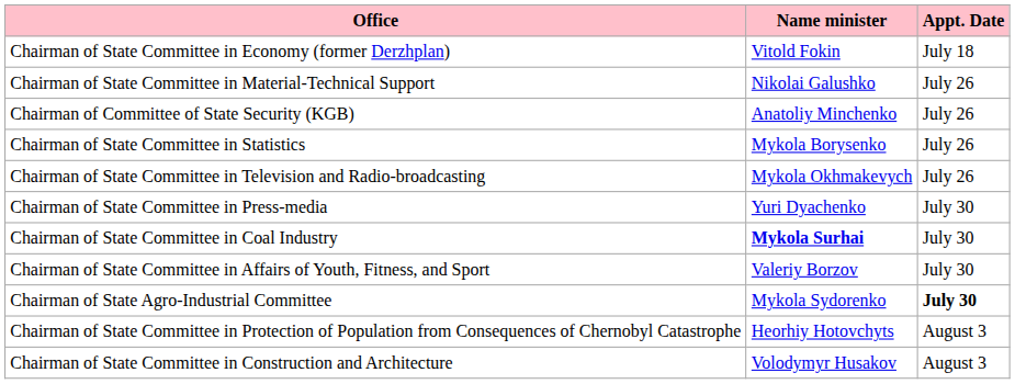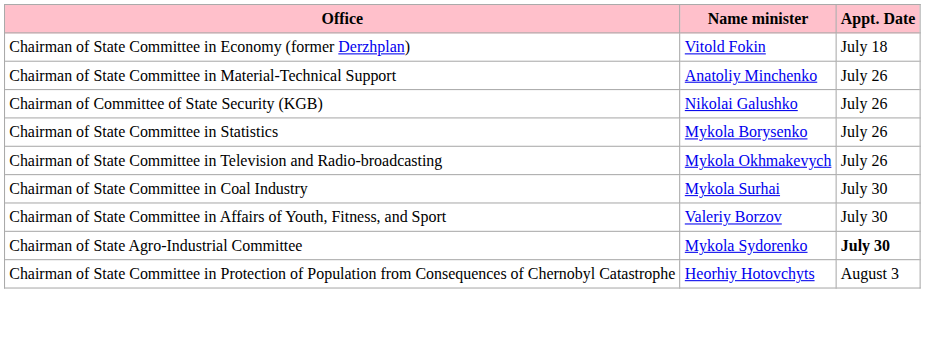 <table border="2" cellpadding="4" cellspacing="0" style="margin: 1em 1em 1em 0; background: white; border: 1px #aaa solid; border-collapse: collapse; font-size: 95%;">
 <tr>
 <th colspan=1 bgcolor=pink>Office</th>
 <th colspan=1 bgcolor=pink>Name minister</th>
 <th colspan=1 bgcolor=pink>Appt. Date</th>
 </tr>
 <tr>
 <td>Chairman of State Committee in Economy (former <a href='#'>Derzhplan</a>)</td>
 <td><a href='#'>Vitold Fokin</a></td>
 <td>July 18</td>
 </tr>
 <tr>
 <td>Chairman of State Committee in Material-Technical Support</td>
-<td><a href='#'>Nikolai Galushko</a></td>
+<td><a href='#'>Anatoliy Minchenko</a></td>
 <td>July 26</td>
 </tr>
 <tr>
 <td>Chairman of Committee of State Security (KGB)</td>
-<td><a href='#'>Anatoliy Minchenko</a></td>
+<td><a href='#'>Nikolai Galushko</a></td>
 <td>July 26</td>
 </tr>
 <tr>
 <td>Chairman of State Committee in Statistics</td>
 <td><a href='#'>Mykola Borysenko</a></td>
 <td>July 26</td>
 </tr>
 <tr>
 <td>Chairman of State Committee in Television and Radio-broadcasting</td>
 <td><a href='#'>Mykola Okhmakevych</a></td>
 <td>July 26</td>
 </tr>
 <tr>
-<td>Chairman of State Committee in Press-media</td>
-<td><a href='#'>Yuri Dyachenko</a></td>
-<td>July 30</td>
-</tr>
-<tr>
 <td>Chairman of State Committee in Coal Industry</td>
-<td><strong><a href='#'>Mykola Surhai</a></strong></td>
+<td><a href='#'>Mykola Surhai</a></td>
 <td>July 30</td>
 </tr>
 <tr>
 <td>Chairman of State Committee in Affairs of Youth, Fitness, and Sport</td>
 <td><a href='#'>Valeriy Borzov</a></td>
 <td>July 30</td>
 </tr>
 <tr>
 <td>Chairman of State Agro-Industrial Committee</td>
 <td><a href='#'>Mykola Sydorenko</a></td>
 <td><strong>July 30</strong></td>
 </tr>
 <tr>
 <td>Chairman of State Committee in Protection of Population from Consequences of Chernobyl Catastrophe</td>
 <td><a href='#'>Heorhiy Hotovchyts</a></td>
 <td>August 3</td>
 </tr>
-<tr>
-<td>Chairman of State Committee in Construction and Architecture</td>
-<td><a href='#'>Volodymyr Husakov</a></td>
-<td>August 3</td>
-</tr>
 </table>
